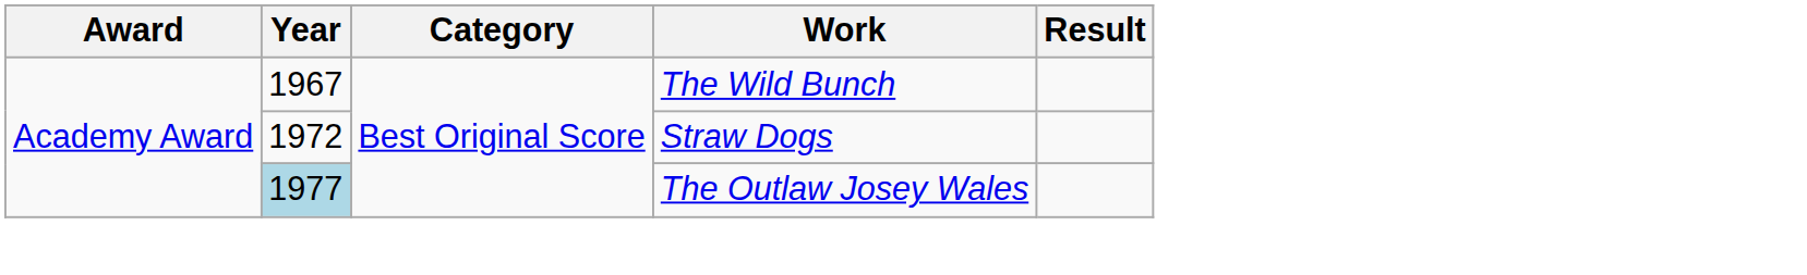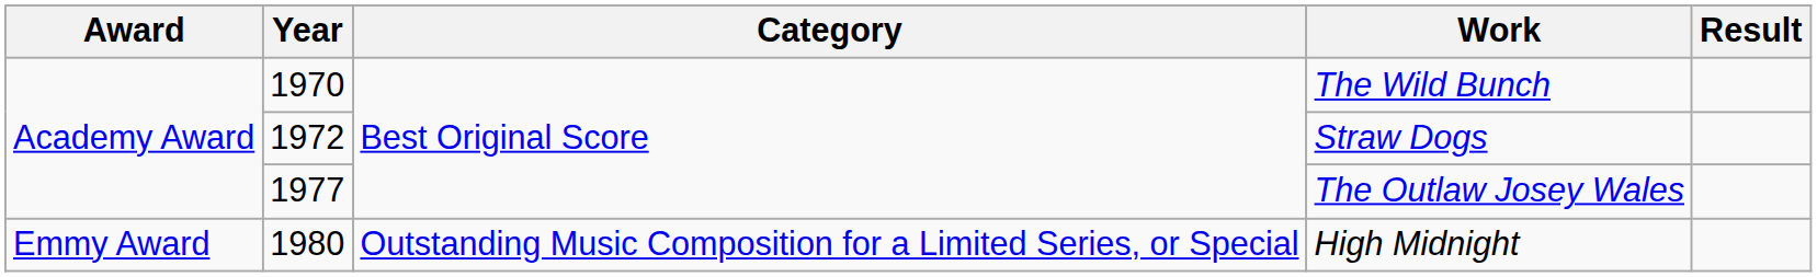 <table class="wikitable">
 <tr>
 <th>Award</th>
 <th>Year</th>
 <th>Category</th>
 <th>Work</th>
 <th>Result</th>
 </tr>
 <tr>
 <td rowspan="3"><a href='#'>Academy Award</a></td>
-<td>1967</td>
+<td>1970</td>
 <td rowspan="3"><a href='#'>Best Original Score</a></td>
 <td><em><a href='#'>The Wild Bunch</a></em></td>
 <td></td>
 </tr>
 <tr>
 <td>1972</td>
 <td><em><a href='#'>Straw Dogs</a></em></td>
 <td></td>
 </tr>
 <tr>
-<td style="background: lightblue;">1977</td>
+<td>1977</td>
 <td><em><a href='#'>The Outlaw Josey Wales</a></em></td>
 <td></td>
 </tr>
+<tr>
+<td><a href='#'>Emmy Award</a></td>
+<td>1980</td>
+<td><a href='#'>Outstanding Music Composition for a Limited Series, or Special</a></td>
+<td><em>High Midnight</em></td>
+<td></td>
+</tr>
 </table>
